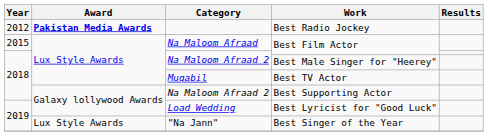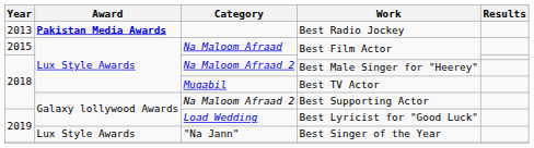 <table class="wikitable">
 <tr>
 <th>Year</th>
 <th>Award</th>
 <th>Category</th>
 <th>Work</th>
 <th>Results</th>
 </tr>
 <tr>
-<td>2012</td>
+<td>2013</td>
 <td><strong><a href='#'>Pakistan Media Awards</a></strong></td>
 <td></td>
 <td>Best Radio Jockey</td>
 <td></td>
 </tr>
 <tr>
 <td>2015</td>
 <td rowspan="4"><a href='#'>Lux Style Awards</a></td>
 <td><em><a href='#'>Na Maloom Afraad</a></em></td>
 <td rowspan="2">Best Film Actor</td>
 <td></td>
 </tr>
 <tr>
 <td rowspan="4">2018</td>
 <td rowspan="2"><em><a href='#'>Na Maloom Afraad 2</a></em></td>
 <td></td>
 </tr>
 <tr>
 <td>Best Male Singer for "Heerey"</td>
 <td></td>
 </tr>
 <tr>
 <td><em><a href='#'>Muqabil</a></em></td>
 <td>Best TV Actor</td>
 <td></td>
 </tr>
 <tr>
 <td rowspan="2">Galaxy lollywood Awards</td>
 <td><em>Na Maloom Afraad 2</em></td>
 <td>Best Supporting Actor</td>
 <td></td>
 </tr>
 <tr>
 <td rowspan="2">2019</td>
 <td><em><a href='#'>Load Wedding</a></em></td>
 <td>Best Lyricist for "Good Luck"</td>
 <td></td>
 </tr>
 <tr>
 <td>Lux Style Awards</td>
 <td>"Na Jann"</td>
 <td>Best Singer of the Year</td>
 <td></td>
 </tr>
 <tr>
 </tr>
 </table>
